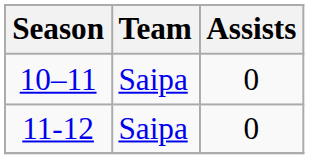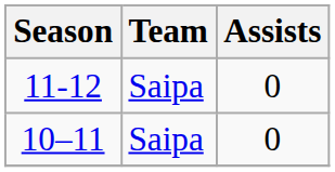 <table class="wikitable" style="text-align: center;">
 <tr>
 <th>Season</th>
 <th>Team</th>
 <th>Assists</th>
 </tr>
 <tr>
-<td><a href='#'>10–11</a></td>
+<td><a href='#'>11-12</a></td>
 <td align="left"><a href='#'>Saipa</a></td>
 <td>0</td>
 </tr>
 <tr>
-<td><a href='#'>11-12</a></td>
+<td><a href='#'>10–11</a></td>
 <td align="left"><a href='#'>Saipa</a></td>
 <td>0</td>
 </tr>
 <tr>
 </tr>
 </table>
